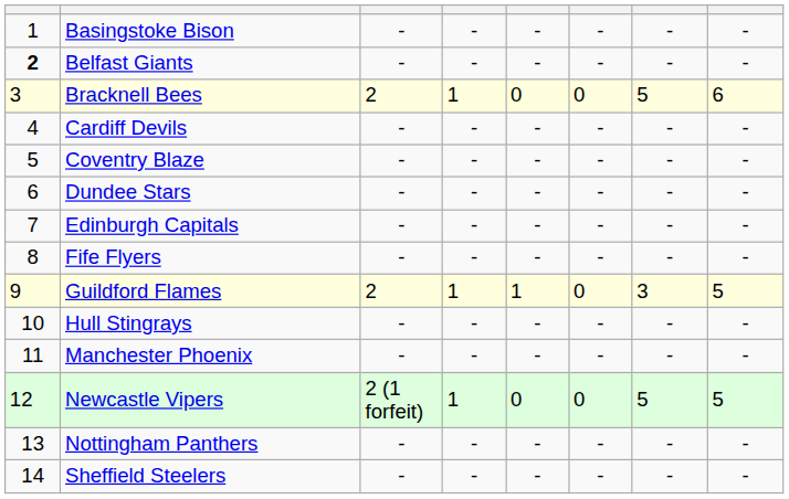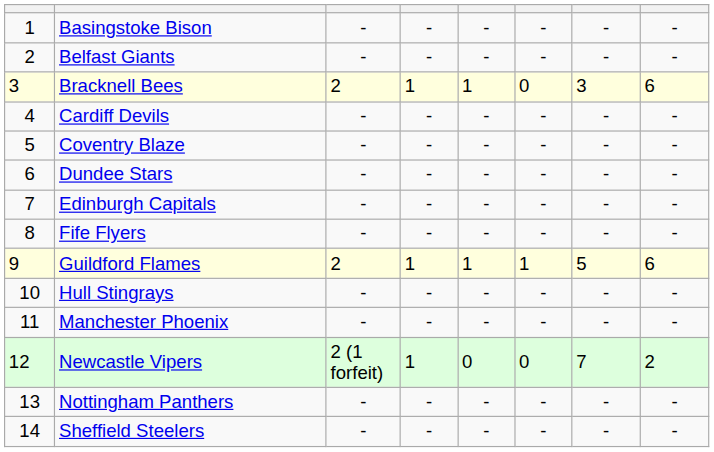 <table class="wikitable sortable">
 <tr>
 <th style="width:3em"></th>
 <th style="width:20em;" class="unsortable"></th>
 <th style="width:4em;"></th>
 <th style="width:4em;"></th>
 <th style="width:4em;"></th>
 <th style="width:4em;"></th>
 <th style="width:5em;"></th>
 <th style="width:5em;"></th>
 </tr>
 <tr style="text-align: center;" style="background: ">
 <td>1</td>
 <td style="text-align:left;"><a href='#'>Basingstoke Bison</a></td>
 <td>-</td>
 <td>-</td>
 <td>-</td>
 <td>-</td>
 <td>-</td>
 <td>-</td>
 </tr>
 <tr style="text-align: center;" style="background: ">
-<td><strong>2</strong></td>
+<td>2</td>
 <td style="text-align:left;"><a href='#'>Belfast Giants</a></td>
 <td>-</td>
 <td>-</td>
 <td>-</td>
 <td>-</td>
 <td>-</td>
 <td>-</td>
 </tr>
 <tr bgcolor="#ffffdd">
 <td>3</td>
 <td style="text-align:left;"><a href='#'>Bracknell Bees</a></td>
 <td>2</td>
 <td>1</td>
+<td>1</td>
 <td>0</td>
-<td>0</td>
-<td>5</td>
+<td>3</td>
 <td>6</td>
 </tr>
 <tr style="text-align: center;" style="background: ">
 <td>4</td>
 <td style="text-align:left;"><a href='#'>Cardiff Devils</a></td>
 <td>-</td>
 <td>-</td>
 <td>-</td>
 <td>-</td>
 <td>-</td>
 <td>-</td>
 </tr>
 <tr style="text-align: center;" style="background: ">
 <td>5</td>
 <td style="text-align:left;"><a href='#'>Coventry Blaze</a></td>
 <td>-</td>
 <td>-</td>
 <td>-</td>
 <td>-</td>
 <td>-</td>
 <td>-</td>
 </tr>
 <tr style="text-align: center;" style="background: ">
 <td>6</td>
 <td style="text-align:left;"><a href='#'>Dundee Stars</a></td>
 <td>-</td>
 <td>-</td>
 <td>-</td>
 <td>-</td>
 <td>-</td>
 <td>-</td>
 </tr>
 <tr style="text-align: center;" style="background: ">
 <td>7</td>
 <td style="text-align:left;"><a href='#'>Edinburgh Capitals</a></td>
 <td>-</td>
 <td>-</td>
 <td>-</td>
 <td>-</td>
 <td>-</td>
 <td>-</td>
 </tr>
 <tr style="text-align: center;" style="background: ">
 <td>8</td>
 <td style="text-align:left;"><a href='#'>Fife Flyers</a></td>
 <td>-</td>
 <td>-</td>
 <td>-</td>
 <td>-</td>
 <td>-</td>
 <td>-</td>
 </tr>
 <tr bgcolor="#ffffdd">
 <td>9</td>
 <td style="text-align:left;"><a href='#'>Guildford Flames</a></td>
 <td>2</td>
 <td>1</td>
 <td>1</td>
-<td>0</td>
-<td>3</td>
+<td>1</td>
 <td>5</td>
+<td>6</td>
 </tr>
 <tr style="text-align: center;" style="background: ">
 <td>10</td>
 <td style="text-align:left;"><a href='#'>Hull Stingrays</a></td>
 <td>-</td>
 <td>-</td>
 <td>-</td>
 <td>-</td>
 <td>-</td>
 <td>-</td>
 </tr>
 <tr style="text-align: center;" style="background: ">
 <td>11</td>
 <td style="text-align:left;"><a href='#'>Manchester Phoenix</a></td>
 <td>-</td>
 <td>-</td>
 <td>-</td>
 <td>-</td>
 <td>-</td>
 <td>-</td>
 </tr>
 <tr style="background: #ddffdd;">
 <td>12</td>
 <td style="text-align:left;"><a href='#'>Newcastle Vipers</a></td>
 <td>2 (1 forfeit)</td>
 <td>1</td>
 <td>0</td>
 <td>0</td>
-<td>5</td>
-<td>5</td>
+<td>7</td>
+<td>2</td>
 </tr>
 <tr style="text-align: center;" style="background: ">
 <td>13</td>
 <td style="text-align:left;"><a href='#'>Nottingham Panthers</a></td>
 <td>-</td>
 <td>-</td>
 <td>-</td>
 <td>-</td>
 <td>-</td>
 <td>-</td>
 </tr>
 <tr style="text-align: center;" style="background: ">
 <td>14</td>
 <td style="text-align:left;"><a href='#'>Sheffield Steelers</a></td>
 <td>-</td>
 <td>-</td>
 <td>-</td>
 <td>-</td>
 <td>-</td>
 <td>-</td>
 </tr>
 </table>
